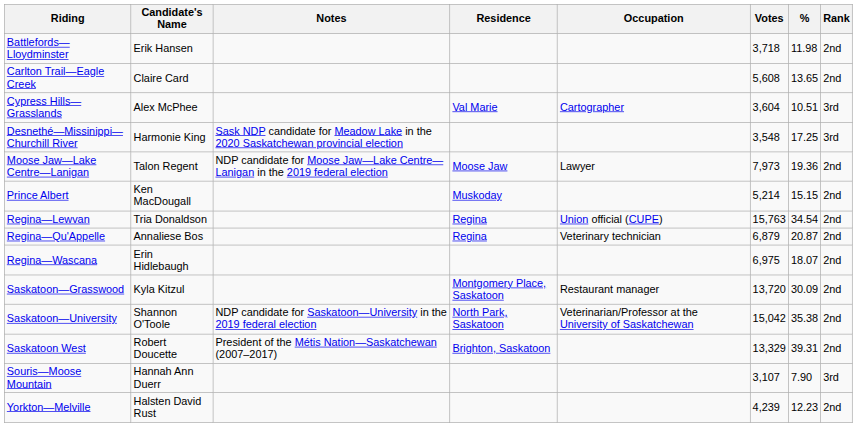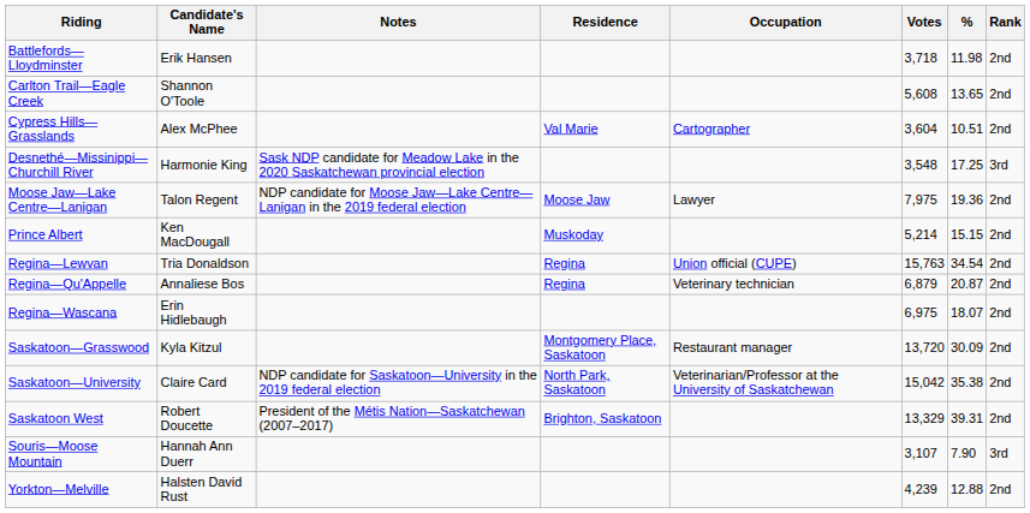 <table class="wikitable sortable">
 <tr>
 <th>Riding<br></th>
 <th>Candidate's Name</th>
 <th>Notes</th>
 <th>Residence</th>
 <th>Occupation</th>
 <th>Votes</th>
 <th>%</th>
 <th>Rank</th>
 </tr>
 <tr>
 <td><a href='#'>Battlefords—Lloydminster</a></td>
 <td>Erik Hansen</td>
 <td></td>
 <td></td>
 <td></td>
 <td>3,718</td>
 <td>11.98</td>
 <td>2nd</td>
 </tr>
 <tr>
 <td><a href='#'>Carlton Trail—Eagle Creek</a></td>
-<td>Claire Card</td>
+<td>Shannon O'Toole</td>
 <td></td>
 <td></td>
 <td></td>
 <td>5,608</td>
 <td>13.65</td>
 <td>2nd</td>
 </tr>
 <tr>
 <td><a href='#'>Cypress Hills—Grasslands</a></td>
 <td>Alex McPhee</td>
 <td></td>
 <td><a href='#'>Val Marie</a></td>
 <td><a href='#'>Cartographer</a></td>
 <td>3,604</td>
 <td>10.51</td>
-<td>3rd</td>
+<td>2nd</td>
 </tr>
 <tr>
 <td><a href='#'>Desnethé—Missinippi—Churchill River</a></td>
 <td>Harmonie King</td>
 <td><a href='#'>Sask NDP</a> candidate for <a href='#'>Meadow Lake</a> in the <a href='#'>2020 Saskatchewan provincial election</a></td>
 <td></td>
 <td></td>
 <td>3,548</td>
 <td>17.25</td>
 <td>3rd</td>
 </tr>
 <tr>
 <td><a href='#'>Moose Jaw—Lake Centre—Lanigan</a></td>
 <td>Talon Regent</td>
 <td>NDP candidate for <a href='#'>Moose Jaw—Lake Centre—Lanigan</a> in the <a href='#'>2019 federal election</a></td>
 <td><a href='#'>Moose Jaw</a></td>
 <td>Lawyer</td>
-<td>7,973</td>
+<td>7,975</td>
 <td>19.36</td>
 <td>2nd</td>
 </tr>
 <tr>
 <td><a href='#'>Prince Albert</a></td>
 <td>Ken MacDougall</td>
 <td></td>
 <td><a href='#'>Muskoday</a></td>
 <td></td>
 <td>5,214</td>
 <td>15.15</td>
 <td>2nd</td>
 </tr>
 <tr>
 <td><a href='#'>Regina—Lewvan</a></td>
 <td>Tria Donaldson</td>
 <td></td>
 <td><a href='#'>Regina</a></td>
 <td><a href='#'>Union</a> official (<a href='#'>CUPE</a>)</td>
 <td>15,763</td>
 <td>34.54</td>
 <td>2nd</td>
 </tr>
 <tr>
 <td><a href='#'>Regina—Qu'Appelle</a></td>
 <td>Annaliese Bos</td>
 <td></td>
 <td><a href='#'>Regina</a></td>
 <td>Veterinary technician</td>
 <td>6,879</td>
 <td>20.87</td>
 <td>2nd</td>
 </tr>
 <tr>
 <td><a href='#'>Regina—Wascana</a></td>
 <td>Erin Hidlebaugh</td>
 <td></td>
 <td></td>
 <td></td>
 <td>6,975</td>
 <td>18.07</td>
 <td>2nd</td>
 </tr>
 <tr>
 <td><a href='#'>Saskatoon—Grasswood</a></td>
 <td>Kyla Kitzul</td>
 <td></td>
 <td><a href='#'>Montgomery Place, Saskatoon</a></td>
 <td>Restaurant manager</td>
 <td>13,720</td>
 <td>30.09</td>
 <td>2nd</td>
 </tr>
 <tr>
 <td><a href='#'>Saskatoon—University</a></td>
-<td>Shannon O'Toole</td>
+<td>Claire Card</td>
 <td>NDP candidate for <a href='#'>Saskatoon—University</a> in the <a href='#'>2019 federal election</a></td>
 <td><a href='#'>North Park, Saskatoon</a></td>
 <td>Veterinarian/Professor at the <a href='#'>University of Saskatchewan</a></td>
 <td>15,042</td>
 <td>35.38</td>
 <td>2nd</td>
 </tr>
 <tr>
 <td><a href='#'>Saskatoon West</a></td>
 <td>Robert Doucette</td>
 <td>President of the <a href='#'>Métis Nation—Saskatchewan</a> (2007–2017)</td>
 <td><a href='#'>Brighton, Saskatoon</a></td>
 <td></td>
 <td>13,329</td>
 <td>39.31</td>
 <td>2nd</td>
 </tr>
 <tr>
 <td><a href='#'>Souris—Moose Mountain</a></td>
 <td>Hannah Ann Duerr</td>
 <td></td>
 <td></td>
 <td></td>
 <td>3,107</td>
 <td>7.90</td>
 <td>3rd</td>
 </tr>
 <tr>
 <td><a href='#'>Yorkton—Melville</a></td>
 <td>Halsten David Rust</td>
 <td></td>
 <td></td>
 <td></td>
 <td>4,239</td>
-<td>12.23</td>
+<td>12.88</td>
 <td>2nd</td>
 </tr>
 </table>
